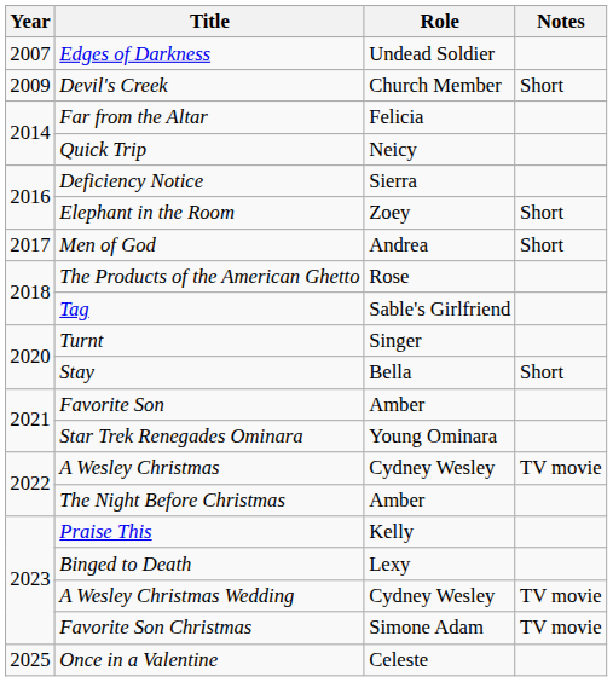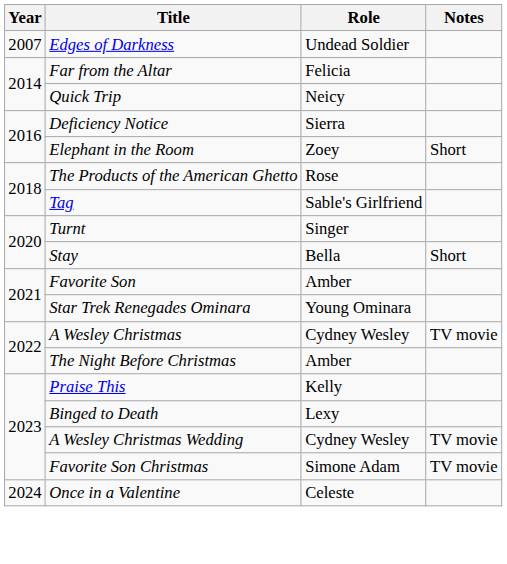 <table class="wikitable sortable">
 <tr>
 <th>Year</th>
 <th>Title</th>
 <th>Role</th>
 <th>Notes</th>
 </tr>
 <tr>
 <td>2007</td>
 <td><em><a href='#'>Edges of Darkness</a></em></td>
 <td>Undead Soldier</td>
 <td></td>
-</tr>
-<tr>
-<td>2009</td>
-<td><em>Devil's Creek</em></td>
-<td>Church Member</td>
-<td>Short</td>
 </tr>
 <tr>
 <td rowspan="2">2014</td>
 <td><em>Far from the Altar</em></td>
 <td>Felicia</td>
 <td></td>
 </tr>
 <tr>
 <td><em>Quick Trip</em></td>
 <td>Neicy</td>
 <td></td>
 </tr>
 <tr>
 <td rowspan="2">2016</td>
 <td><em>Deficiency Notice</em></td>
 <td>Sierra</td>
 <td></td>
 </tr>
 <tr>
 <td><em>Elephant in the Room</em></td>
 <td>Zoey</td>
-<td>Short</td>
-</tr>
-<tr>
-<td>2017</td>
-<td><em>Men of God</em></td>
-<td>Andrea</td>
 <td>Short</td>
 </tr>
 <tr>
 <td rowspan="2">2018</td>
 <td><em>The Products of the American Ghetto</em></td>
 <td>Rose</td>
 <td></td>
 </tr>
 <tr>
 <td><em><a href='#'>Tag</a></em></td>
 <td>Sable's Girlfriend</td>
 <td></td>
 </tr>
 <tr>
 <td rowspan="2">2020</td>
 <td><em>Turnt</em></td>
 <td>Singer</td>
 <td></td>
 </tr>
 <tr>
 <td><em>Stay</em></td>
 <td>Bella</td>
 <td>Short</td>
 </tr>
 <tr>
 <td rowspan="2">2021</td>
 <td><em>Favorite Son</em></td>
 <td>Amber</td>
 <td></td>
 </tr>
 <tr>
 <td><em>Star Trek Renegades Ominara</em></td>
 <td>Young Ominara</td>
 <td></td>
 </tr>
 <tr>
 <td rowspan="2">2022</td>
 <td><em>A Wesley Christmas</em></td>
 <td>Cydney Wesley</td>
 <td>TV movie</td>
 </tr>
 <tr>
 <td><em>The Night Before Christmas</em></td>
 <td>Amber</td>
 <td></td>
 </tr>
 <tr>
 <td rowspan="4">2023</td>
 <td><em><a href='#'>Praise This</a></em></td>
 <td>Kelly</td>
 <td></td>
 </tr>
 <tr>
 <td><em>Binged to Death</em></td>
 <td>Lexy</td>
 <td></td>
 </tr>
 <tr>
 <td><em>A Wesley Christmas Wedding</em></td>
 <td>Cydney Wesley</td>
 <td>TV movie</td>
 </tr>
 <tr>
 <td><em>Favorite Son Christmas</em></td>
 <td>Simone Adam</td>
 <td>TV movie</td>
 </tr>
 <tr>
-<td>2025</td>
+<td>2024</td>
 <td><em>Once in a Valentine</em></td>
 <td>Celeste</td>
 <td></td>
 </tr>
 </table>
